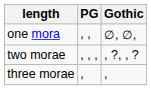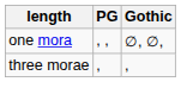 <table class="wikitable">
 <tr>
 <th>length</th>
 <th>PG</th>
 <th>Gothic</th>
 </tr>
 <tr>
 <td>one <a href='#'>mora</a></td>
 <td>, , </td>
 <td>∅, ∅, </td>
 </tr>
 <tr>
-<td>two morae</td>
-<td>, , , </td>
-<td>, ?, , ?</td>
-</tr>
-<tr>
 <td>three morae</td>
 <td>, </td>
 <td>, </td>
 </tr>
 </table>
